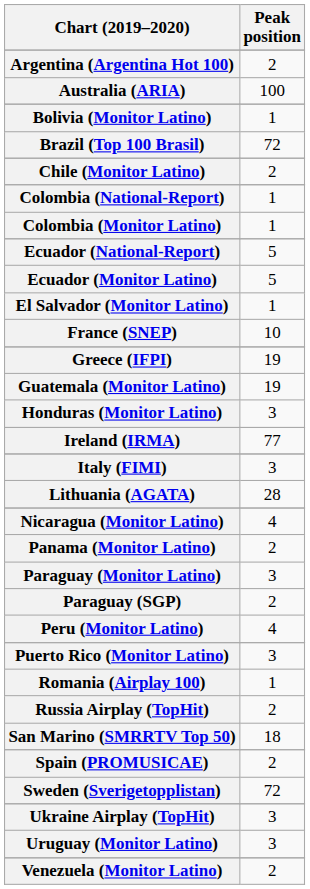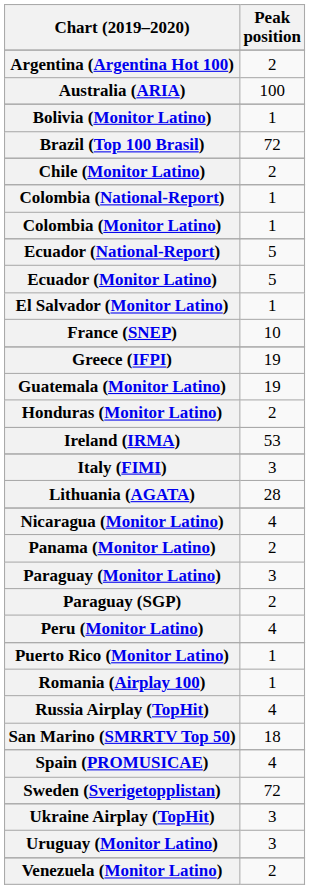 <table class="wikitable sortable plainrowheaders" style="text-align:center">
 <tr>
 <th scope="col">Chart (2019–2020)</th>
 <th scope="col">Peak<br>position</th>
 </tr>
 <tr>
 </tr>
 <tr>
 <th scope="row">Argentina (<a href='#'>Argentina Hot 100</a>)</th>
 <td>2</td>
 </tr>
 <tr>
 <th scope="row">Australia (<a href='#'>ARIA</a>)</th>
 <td>100</td>
 </tr>
 <tr>
 </tr>
 <tr>
 </tr>
 <tr>
 </tr>
 <tr>
 <th scope="row">Bolivia (<a href='#'>Monitor Latino</a>)</th>
 <td>1</td>
 </tr>
 <tr>
 <th scope="row">Brazil (<a href='#'>Top 100 Brasil</a>)</th>
 <td>72</td>
 </tr>
 <tr>
 </tr>
 <tr>
 </tr>
 <tr>
 <th scope="row">Chile (<a href='#'>Monitor Latino</a>)</th>
 <td>2</td>
 </tr>
 <tr>
 </tr>
 <tr>
 <th scope="row">Colombia (<a href='#'>National-Report</a>)</th>
 <td>1</td>
 </tr>
 <tr>
 <th scope="row">Colombia (<a href='#'>Monitor Latino</a>)</th>
 <td>1</td>
 </tr>
 <tr>
 </tr>
 <tr>
 <th scope="row">Ecuador (<a href='#'>National-Report</a>)</th>
 <td>5</td>
 </tr>
 <tr>
 <th scope="row">Ecuador (<a href='#'>Monitor Latino</a>)</th>
 <td>5</td>
 </tr>
 <tr>
 <th scope="row">El Salvador (<a href='#'>Monitor Latino</a>)</th>
 <td>1</td>
 </tr>
 <tr>
 <th scope="row">France (<a href='#'>SNEP</a>)</th>
 <td>10</td>
 </tr>
 <tr>
 </tr>
 <tr>
 <th scope="row">Greece (<a href='#'>IFPI</a>)</th>
 <td>19</td>
 </tr>
 <tr>
 <th scope="row">Guatemala (<a href='#'>Monitor Latino</a>)</th>
 <td>19</td>
 </tr>
 <tr>
 <th scope="row">Honduras (<a href='#'>Monitor Latino</a>)</th>
-<td>3</td>
+<td>2</td>
 </tr>
 <tr>
 </tr>
 <tr>
 </tr>
 <tr>
 </tr>
 <tr>
 <th scope="row">Ireland (<a href='#'>IRMA</a>)</th>
-<td>77</td>
+<td>53</td>
 </tr>
 <tr>
 </tr>
 <tr>
 <th scope="row">Italy (<a href='#'>FIMI</a>)</th>
 <td>3</td>
 </tr>
 <tr>
 <th scope="row">Lithuania (<a href='#'>AGATA</a>)</th>
 <td>28</td>
 </tr>
 <tr>
 </tr>
 <tr>
 <th scope="row">Nicaragua (<a href='#'>Monitor Latino</a>)</th>
 <td>4</td>
 </tr>
 <tr>
 <th scope="row">Panama (<a href='#'>Monitor Latino</a>)</th>
 <td>2</td>
 </tr>
 <tr>
 <th scope="row">Paraguay (<a href='#'>Monitor Latino</a>)</th>
 <td>3</td>
 </tr>
 <tr>
 <th scope="row">Paraguay (SGP)</th>
 <td>2</td>
 </tr>
 <tr>
 <th scope="row">Peru (<a href='#'>Monitor Latino</a>)</th>
 <td>4</td>
 </tr>
 <tr>
 </tr>
 <tr>
 </tr>
 <tr>
 <th scope="row">Puerto Rico (<a href='#'>Monitor Latino</a>)</th>
-<td>3</td>
+<td>1</td>
 </tr>
 <tr>
 <th scope="row">Romania (<a href='#'>Airplay 100</a>)</th>
 <td>1</td>
 </tr>
 <tr>
 <th scope="row">Russia Airplay (<a href='#'>TopHit</a>)</th>
-<td>2</td>
+<td>4</td>
 </tr>
 <tr>
 <th scope="row">San Marino (<a href='#'>SMRRTV Top 50</a>)</th>
 <td>18</td>
 </tr>
 <tr>
 </tr>
 <tr>
 </tr>
 <tr>
 <th scope="row">Spain (<a href='#'>PROMUSICAE</a>)</th>
-<td>2</td>
+<td>4</td>
 </tr>
 <tr>
 <th scope="row">Sweden (<a href='#'>Sverigetopplistan</a>)</th>
 <td>72</td>
 </tr>
 <tr>
 </tr>
 <tr>
 <th scope="row">Ukraine Airplay (<a href='#'>TopHit</a>)</th>
 <td>3</td>
 </tr>
 <tr>
 <th scope="row">Uruguay (<a href='#'>Monitor Latino</a>)</th>
 <td>3</td>
 </tr>
 <tr>
 </tr>
 <tr>
 </tr>
 <tr>
 </tr>
 <tr>
 </tr>
 <tr>
 </tr>
 <tr>
 </tr>
 <tr>
 </tr>
 <tr>
 </tr>
 <tr>
 <th scope="row">Venezuela (<a href='#'>Monitor Latino</a>)</th>
 <td>2</td>
 </tr>
 </table>
